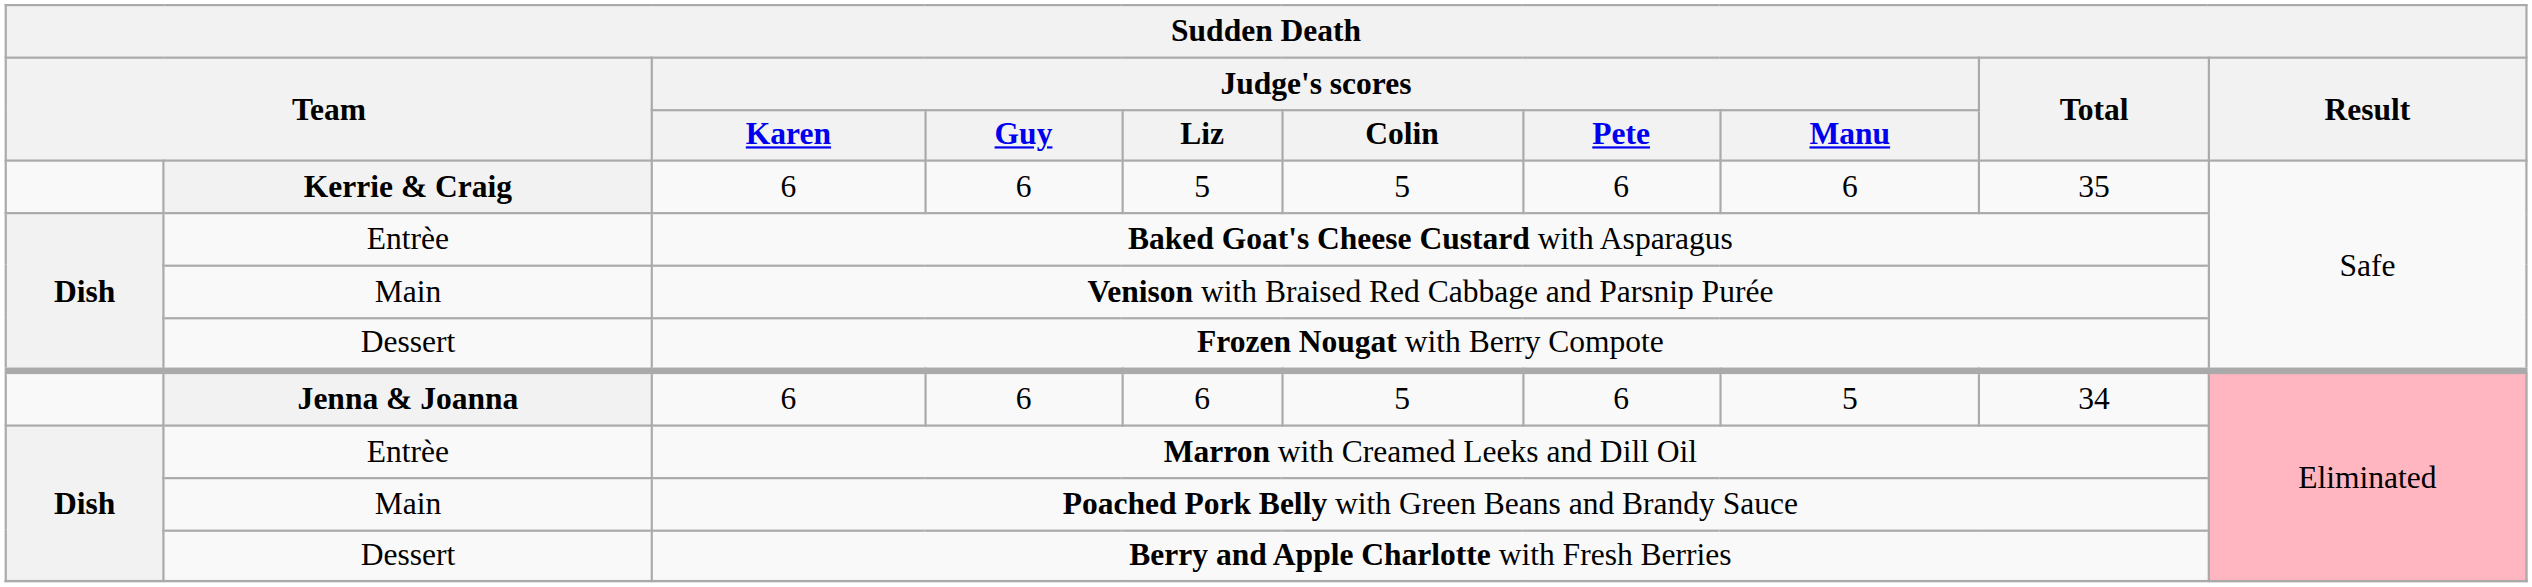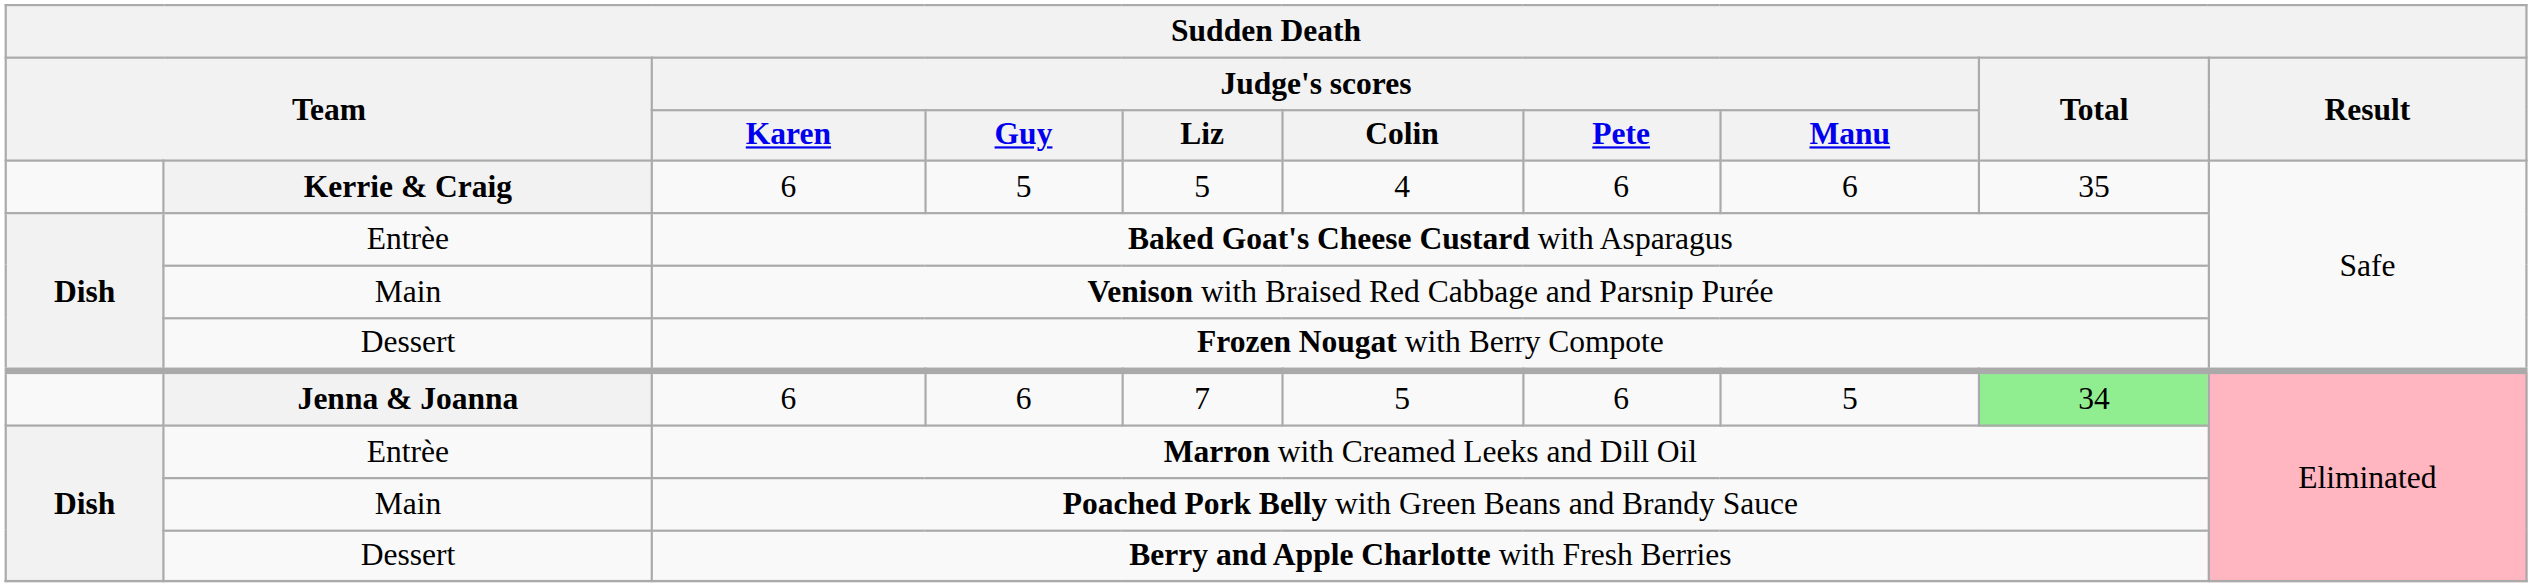 <table class="wikitable plainrowheaders" style="margin:1em auto; text-align:center; font-size:90%; width:80em;">
 <tr>
 <th colspan="10" >Sudden Death</th>
 </tr>
 <tr>
 <th rowspan="2" colspan="2">Team</th>
 <th colspan="6">Judge's scores</th>
 <th rowspan="2">Total<br></th>
 <th rowspan="2">Result</th>
 </tr>
 <tr>
 <th><a href='#'>Karen</a></th>
 <th><a href='#'>Guy</a></th>
 <th>Liz</th>
 <th>Colin</th>
 <th><a href='#'>Pete</a></th>
 <th><a href='#'>Manu</a></th>
 </tr>
 <tr>
 <td></td>
 <th>Kerrie & Craig</th>
 <td>6</td>
-<td>6</td>
 <td>5</td>
 <td>5</td>
+<td>4</td>
 <td>6</td>
 <td>6</td>
 <td>35</td>
 <td rowspan="4">Safe</td>
 </tr>
 <tr>
 <th rowspan="3">Dish</th>
 <td>Entrèe</td>
 <td colspan="7"><strong>Baked Goat's Cheese Custard</strong> with Asparagus</td>
 </tr>
 <tr>
 <td>Main</td>
 <td colspan="7"><strong>Venison</strong> with Braised Red Cabbage and Parsnip Purée</td>
 </tr>
 <tr>
 <td>Dessert</td>
 <td colspan="7"><strong>Frozen Nougat</strong> with Berry Compote</td>
 </tr>
 <tr style="border-top:3px solid #aaa;">
 <td></td>
 <th>Jenna & Joanna</th>
 <td>6</td>
 <td>6</td>
-<td>6</td>
+<td>7</td>
 <td>5</td>
 <td>6</td>
 <td>5</td>
-<td>34</td>
+<td style="background: lightgreen;">34</td>
 <td rowspan="4" style="background:lightpink">Eliminated</td>
 </tr>
 <tr>
 <th rowspan="3">Dish</th>
 <td>Entrèe</td>
 <td colspan="7"><strong>Marron</strong> with Creamed Leeks and Dill Oil</td>
 </tr>
 <tr>
 <td>Main</td>
 <td colspan="7"><strong>Poached Pork Belly</strong> with Green Beans and Brandy Sauce</td>
 </tr>
 <tr>
 <td>Dessert</td>
 <td colspan="7"><strong>Berry and Apple Charlotte</strong> with Fresh Berries</td>
 </tr>
 <tr>
 </tr>
 </table>
